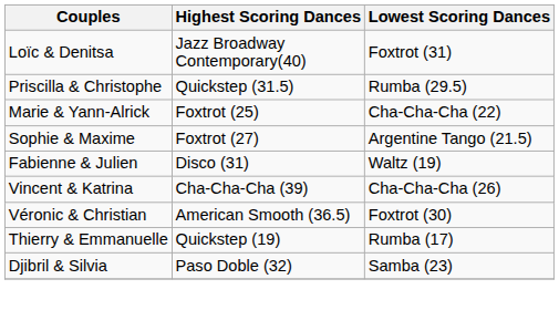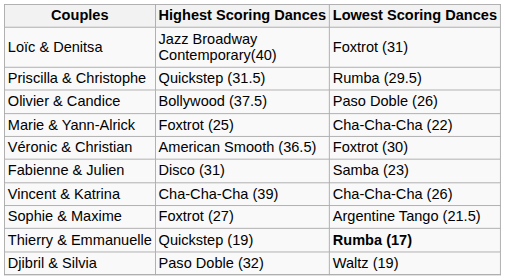 <table class="wikitable" border="1">
 <tr>
 <th>Couples</th>
 <th>Highest Scoring Dances</th>
 <th>Lowest Scoring Dances</th>
 </tr>
 <tr>
 <td>Loïc & Denitsa</td>
 <td>Jazz Broadway<br>Contemporary(40)</td>
 <td>Foxtrot (31)</td>
 </tr>
 <tr>
 <td>Priscilla & Christophe</td>
 <td>Quickstep (31.5)</td>
 <td>Rumba (29.5)</td>
 </tr>
 <tr>
+<td>Olivier & Candice</td>
+<td>Bollywood (37.5)</td>
+<td>Paso Doble (26)</td>
+</tr>
+<tr>
 <td>Marie & Yann-Alrick</td>
 <td>Foxtrot (25)</td>
 <td>Cha-Cha-Cha (22)</td>
+</tr>
+<tr>
+<td>Véronic & Christian</td>
+<td>American Smooth (36.5)</td>
+<td>Foxtrot (30)</td>
+</tr>
+<tr>
+<td>Fabienne & Julien</td>
+<td>Disco (31)</td>
+<td>Samba (23)</td>
+</tr>
+<tr>
+<td>Vincent & Katrina</td>
+<td>Cha-Cha-Cha (39)</td>
+<td>Cha-Cha-Cha (26)</td>
 </tr>
 <tr>
 <td>Sophie & Maxime</td>
 <td>Foxtrot (27)</td>
 <td>Argentine Tango (21.5)</td>
 </tr>
 <tr>
-<td>Fabienne & Julien</td>
-<td>Disco (31)</td>
-<td>Waltz (19)</td>
-</tr>
-<tr>
-<td>Vincent & Katrina</td>
-<td>Cha-Cha-Cha (39)</td>
-<td>Cha-Cha-Cha (26)</td>
-</tr>
-<tr>
-<td>Véronic & Christian</td>
-<td>American Smooth (36.5)</td>
-<td>Foxtrot (30)</td>
-</tr>
-<tr>
 <td>Thierry & Emmanuelle</td>
 <td>Quickstep (19)</td>
-<td>Rumba (17)</td>
+<td><strong>Rumba (17)</strong></td>
 </tr>
 <tr>
 <td>Djibril & Silvia</td>
 <td>Paso Doble (32)</td>
-<td>Samba (23)</td>
+<td>Waltz (19)</td>
 </tr>
 <tr>
 </tr>
 </table>
